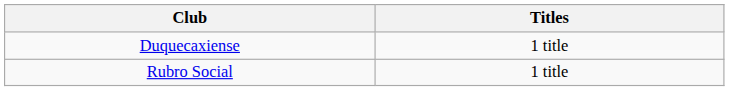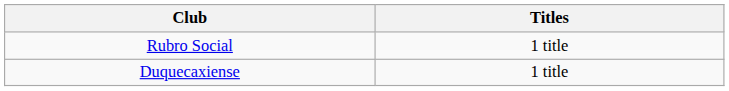 <table class="wikitable sortable" style="font-size:90%; width: 50%; text-align: center;">
 <tr>
 <th width="12%">Club</th>
 <th width="12%">Titles</th>
 </tr>
 <tr>
+<td><a href='#'>Rubro Social</a></td>
+<td>1 title</td>
+</tr>
+<tr>
 <td><a href='#'>Duquecaxiense</a></td>
 <td>1 title</td>
 </tr>
-<tr>
-<td><a href='#'>Rubro Social</a></td>
-<td>1 title</td>
-</tr>
 </table>
